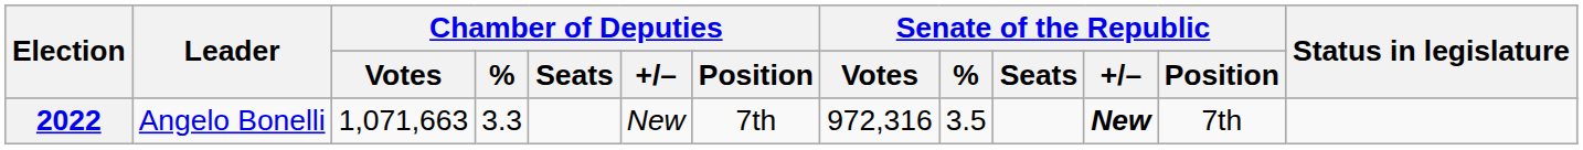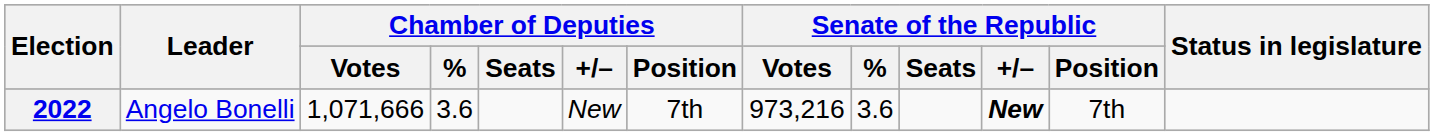 <table class="wikitable" style="text-align:center">
 <tr>
 <th rowspan="2">Election</th>
 <th rowspan="2">Leader</th>
 <th colspan="5"><a href='#'>Chamber of Deputies</a></th>
 <th colspan="5"><a href='#'>Senate of the Republic</a></th>
 <th rowspan="2">Status in legislature</th>
 </tr>
 <tr>
 <th>Votes</th>
 <th>%</th>
 <th>Seats</th>
 <th>+/–</th>
 <th>Position</th>
 <th>Votes</th>
 <th>%</th>
 <th>Seats</th>
 <th>+/–</th>
 <th>Position</th>
 </tr>
 <tr>
 <th><a href='#'>2022</a></th>
 <td><a href='#'>Angelo Bonelli</a></td>
-<td>1,071,663</td>
-<td>3.3</td>
+<td>1,071,666</td>
+<td>3.6</td>
 <td></td>
 <td><em>New</em></td>
 <td>7th</td>
-<td>972,316</td>
-<td>3.5</td>
+<td>973,216</td>
+<td>3.6</td>
 <td></td>
 <td><strong><em>New</em></strong></td>
 <td>7th</td>
 <td></td>
 </tr>
 </table>
